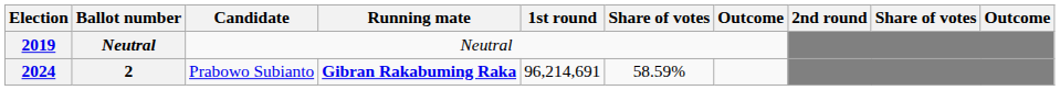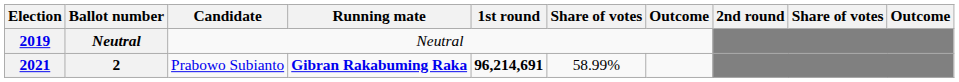 <table class="wikitable">
 <tr>
 <th>Election</th>
 <th>Ballot number</th>
 <th>Candidate</th>
 <th>Running mate</th>
 <th>1st round<br></th>
 <th>Share of votes</th>
 <th>Outcome</th>
 <th>2nd round<br></th>
 <th>Share of votes</th>
 <th>Outcome</th>
 </tr>
 <tr>
 <th><a href='#'>2019</a></th>
 <th><em>Neutral</em></th>
 <td colspan=5 align=center><em>Neutral</em></td>
 <td colspan="3" bgcolor="grey"></td>
 </tr>
 <tr>
-<th><a href='#'>2024</a></th>
+<th><a href='#'>2021</a></th>
 <th>2</th>
 <td><a href='#'>Prabowo Subianto</a></td>
 <td><strong><a href='#'>Gibran Rakabuming Raka</a></strong></td>
-<td>96,214,691</td>
-<td align=center>58.59%</td>
+<td><strong>96,214,691</strong></td>
+<td align=center>58.99%</td>
 <td></td>
 <td colspan="3" bgcolor="grey"></td>
 </tr>
 </table>
